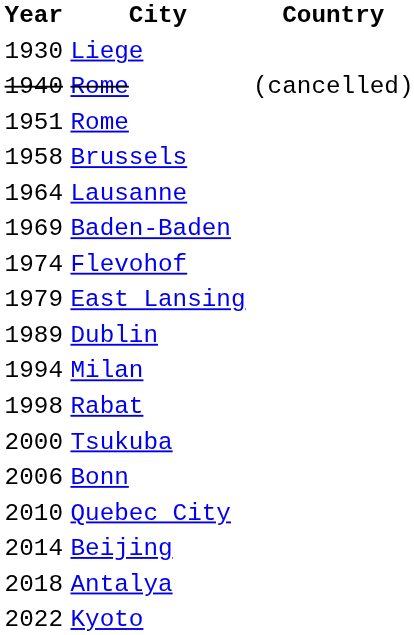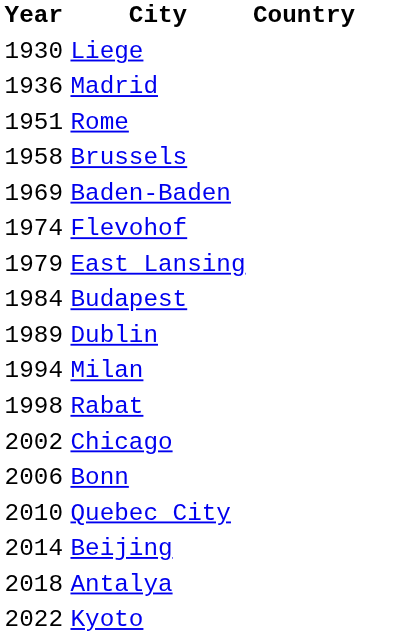 <table>
 <tr>
 <th>Year</th>
 <th>City</th>
 <th>Country</th>
 </tr>
 <tr>
 <td>1930</td>
 <td><a href='#'>Liege</a></td>
 <td></td>
 </tr>
 <tr>
-<td><s>1940</s></td>
-<td><s><a href='#'>Rome</a></s></td>
-<td><s></s> (cancelled)</td>
+<td>1936</td>
+<td><a href='#'>Madrid</a></td>
+<td></td>
 </tr>
 <tr>
 <td>1951</td>
 <td><a href='#'>Rome</a></td>
 <td></td>
 </tr>
 <tr>
 <td>1958</td>
 <td><a href='#'>Brussels</a></td>
-<td></td>
-</tr>
-<tr>
-<td>1964</td>
-<td><a href='#'>Lausanne</a></td>
 <td></td>
 </tr>
 <tr>
 <td>1969</td>
 <td><a href='#'>Baden-Baden</a></td>
 <td></td>
 </tr>
 <tr>
 <td>1974</td>
 <td><a href='#'>Flevohof</a></td>
 <td></td>
 </tr>
 <tr>
 <td>1979</td>
 <td><a href='#'>East Lansing</a></td>
 <td></td>
 </tr>
 <tr>
+<td>1984</td>
+<td><a href='#'>Budapest</a></td>
+<td></td>
+</tr>
+<tr>
 <td>1989</td>
 <td><a href='#'>Dublin</a></td>
 <td></td>
 </tr>
 <tr>
 <td>1994</td>
 <td><a href='#'>Milan</a></td>
 <td></td>
 </tr>
 <tr>
 <td>1998</td>
 <td><a href='#'>Rabat</a></td>
 <td></td>
 </tr>
 <tr>
-<td>2000</td>
-<td><a href='#'>Tsukuba</a></td>
+<td>2002</td>
+<td><a href='#'>Chicago</a></td>
 <td></td>
 </tr>
 <tr>
 <td>2006</td>
 <td><a href='#'>Bonn</a></td>
 <td></td>
 </tr>
 <tr>
 <td>2010</td>
 <td><a href='#'>Quebec City</a></td>
 <td></td>
 </tr>
 <tr>
 <td>2014</td>
 <td><a href='#'>Beijing</a></td>
 <td></td>
 </tr>
 <tr>
 <td>2018</td>
 <td><a href='#'>Antalya</a></td>
 <td></td>
 </tr>
 <tr>
 <td>2022</td>
 <td><a href='#'>Kyoto</a></td>
 <td></td>
 </tr>
 </table>
